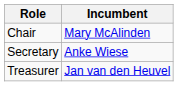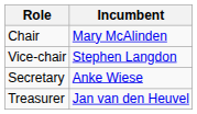 <table class="wikitable">
 <tr>
 <th>Role</th>
 <th>Incumbent</th>
 </tr>
 <tr>
 <td>Chair</td>
 <td><a href='#'>Mary McAlinden</a></td>
 </tr>
 <tr>
+<td>Vice-chair</td>
+<td><a href='#'>Stephen Langdon</a></td>
+</tr>
+<tr>
 <td>Secretary</td>
 <td><a href='#'>Anke Wiese</a></td>
 </tr>
 <tr>
 <td>Treasurer</td>
 <td><a href='#'>Jan van den Heuvel</a></td>
 </tr>
 </table>
